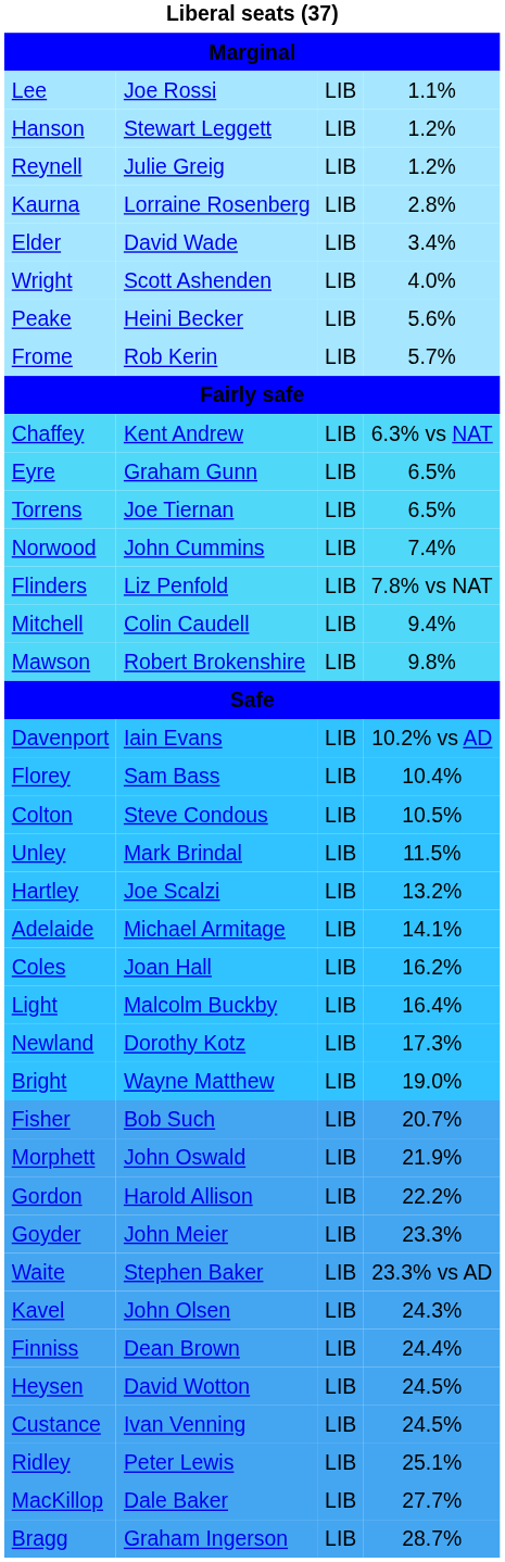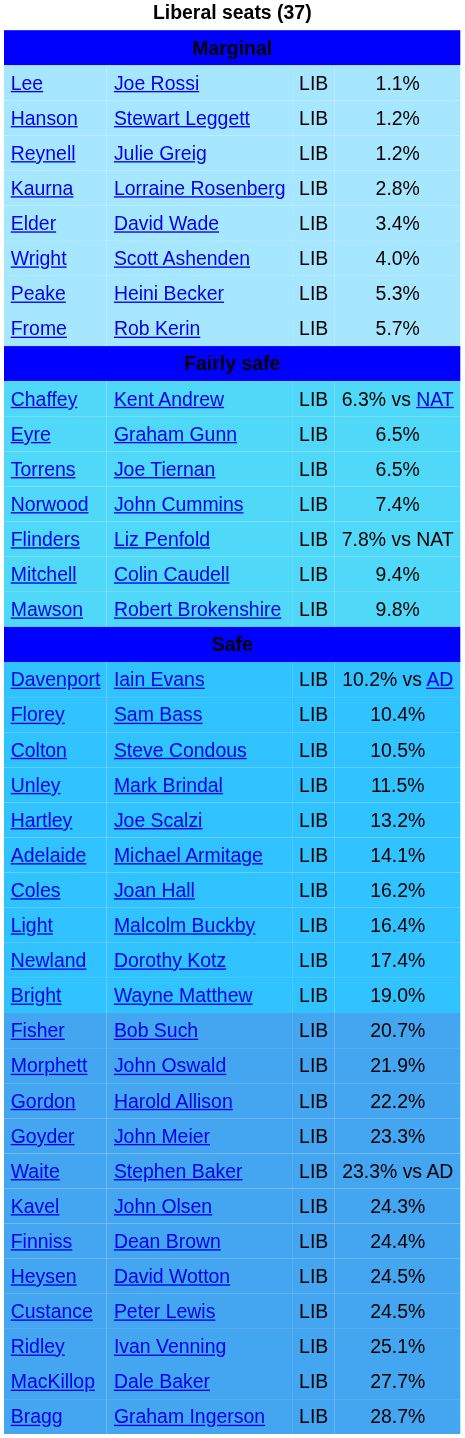 <table class="toccolours" align="left" cellpadding="5" cellspacing="0" style="margin-right: .5em; margin-top: .4em;font-size: 90%;">
 <tr>
 <td COLSPAN=4 align="center"><strong>Liberal seats (37)</strong></td>
 </tr>
 <tr>
 <td colspan="4"  style="text-align:center; background:blue;"><span><strong>Marginal</strong></span></td>
 </tr>
 <tr>
 <td align="left" bgcolor="A6E7FF"><a href='#'>Lee</a></td>
 <td align="left" bgcolor="A6E7FF"><a href='#'>Joe Rossi</a></td>
 <td align="left" bgcolor="A6E7FF">LIB</td>
 <td align="center" bgcolor="A6E7FF">1.1%</td>
 </tr>
 <tr>
 <td align="left" bgcolor="A6E7FF"><a href='#'>Hanson</a></td>
 <td align="left" bgcolor="A6E7FF"><a href='#'>Stewart Leggett</a></td>
 <td align="left" bgcolor="A6E7FF">LIB</td>
 <td align="center" bgcolor="A6E7FF">1.2%</td>
 </tr>
 <tr>
 <td align="left" bgcolor="A6E7FF"><a href='#'>Reynell</a></td>
 <td align="left" bgcolor="A6E7FF"><a href='#'>Julie Greig</a></td>
 <td align="left" bgcolor="A6E7FF">LIB</td>
 <td align="center" bgcolor="A6E7FF">1.2%</td>
 </tr>
 <tr>
 <td align="left" bgcolor="A6E7FF"><a href='#'>Kaurna</a></td>
 <td align="left" bgcolor="A6E7FF"><a href='#'>Lorraine Rosenberg</a></td>
 <td align="left" bgcolor="A6E7FF">LIB</td>
 <td align="center" bgcolor="A6E7FF">2.8%</td>
 </tr>
 <tr>
 <td align="left" bgcolor="A6E7FF"><a href='#'>Elder</a></td>
 <td align="left" bgcolor="A6E7FF"><a href='#'>David Wade</a></td>
 <td align="left" bgcolor="A6E7FF">LIB</td>
 <td align="center" bgcolor="A6E7FF">3.4%</td>
 </tr>
 <tr>
 <td align="left" bgcolor="A6E7FF"><a href='#'>Wright</a></td>
 <td align="left" bgcolor="A6E7FF"><a href='#'>Scott Ashenden</a></td>
 <td align="left" bgcolor="A6E7FF">LIB</td>
 <td align="center" bgcolor="A6E7FF">4.0%</td>
 </tr>
 <tr>
 <td align="left" bgcolor="A6E7FF"><a href='#'>Peake</a></td>
 <td align="left" bgcolor="A6E7FF"><a href='#'>Heini Becker</a></td>
 <td align="left" bgcolor="A6E7FF">LIB</td>
-<td align="center" bgcolor="A6E7FF">5.6%</td>
+<td align="center" bgcolor="A6E7FF">5.3%</td>
 </tr>
 <tr>
 <td align="left" bgcolor="A6E7FF"><a href='#'>Frome</a></td>
 <td align="left" bgcolor="A6E7FF"><a href='#'>Rob Kerin</a></td>
 <td align="left" bgcolor="A6E7FF">LIB</td>
 <td align="center" bgcolor="A6E7FF">5.7%</td>
 </tr>
 <tr>
 <td colspan="4"  style="text-align:center; background:blue;"><span><strong>Fairly safe</strong></span></td>
 </tr>
 <tr>
 <td align="left" bgcolor="50D8F9"><a href='#'>Chaffey</a></td>
 <td align="left" bgcolor="50D8F9"><a href='#'>Kent Andrew</a></td>
 <td align="left" bgcolor="50D8F9">LIB</td>
 <td align="center" bgcolor="50D8F9">6.3% vs <a href='#'>NAT</a></td>
 </tr>
 <tr>
 <td align="left" bgcolor="50D8F9"><a href='#'>Eyre</a></td>
 <td align="left" bgcolor="50D8F9"><a href='#'>Graham Gunn</a></td>
 <td align="left" bgcolor="50D8F9">LIB</td>
 <td align="center" bgcolor="50D8F9">6.5%</td>
 </tr>
 <tr>
 <td align="left" bgcolor="50D8F9"><a href='#'>Torrens</a></td>
 <td align="left" bgcolor="50D8F9"><a href='#'>Joe Tiernan</a></td>
 <td align="left" bgcolor="50D8F9">LIB</td>
 <td align="center" bgcolor="50D8F9">6.5%</td>
 </tr>
 <tr>
 <td align="left" bgcolor="50D8F9"><a href='#'>Norwood</a></td>
 <td align="left" bgcolor="50D8F9"><a href='#'>John Cummins</a></td>
 <td align="left" bgcolor="50D8F9">LIB</td>
 <td align="center" bgcolor="50D8F9">7.4%</td>
 </tr>
 <tr>
 <td align="left" bgcolor="50D8F9"><a href='#'>Flinders</a></td>
 <td align="left" bgcolor="50D8F9"><a href='#'>Liz Penfold</a></td>
 <td align="left" bgcolor="50D8F9">LIB</td>
 <td align="center" bgcolor="50D8F9">7.8% vs NAT</td>
 </tr>
 <tr>
 <td align="left" bgcolor="50D8F9"><a href='#'>Mitchell</a></td>
 <td align="left" bgcolor="50D8F9"><a href='#'>Colin Caudell</a></td>
 <td align="left" bgcolor="50D8F9">LIB</td>
 <td align="center" bgcolor="50D8F9">9.4%</td>
 </tr>
 <tr>
 <td align="left" bgcolor="50D8F9"><a href='#'>Mawson</a></td>
 <td align="left" bgcolor="50D8F9"><a href='#'>Robert Brokenshire</a></td>
 <td align="left" bgcolor="50D8F9">LIB</td>
 <td align="center" bgcolor="50D8F9">9.8%</td>
 </tr>
 <tr>
 <td colspan="4"  style="text-align:center; background:blue;"><span><strong>Safe</strong></span></td>
 </tr>
 <tr>
 <td align="left" bgcolor="31C3FF"><a href='#'>Davenport</a></td>
 <td align="left" bgcolor="31C3FF"><a href='#'>Iain Evans</a></td>
 <td align="left" bgcolor="31C3FF">LIB</td>
 <td align="center" bgcolor="31C3FF">10.2% vs <a href='#'>AD</a></td>
 </tr>
 <tr>
 <td align="left" bgcolor="31C3FF"><a href='#'>Florey</a></td>
 <td align="left" bgcolor="31C3FF"><a href='#'>Sam Bass</a></td>
 <td align="left" bgcolor="31C3FF">LIB</td>
 <td align="center" bgcolor="31C3FF">10.4%</td>
 </tr>
 <tr>
 <td align="left" bgcolor="31C3FF"><a href='#'>Colton</a></td>
 <td align="left" bgcolor="31C3FF"><a href='#'>Steve Condous</a></td>
 <td align="left" bgcolor="31C3FF">LIB</td>
 <td align="center" bgcolor="31C3FF">10.5%</td>
 </tr>
 <tr>
 <td align="left" bgcolor="31C3FF"><a href='#'>Unley</a></td>
 <td align="left" bgcolor="31C3FF"><a href='#'>Mark Brindal</a></td>
 <td align="left" bgcolor="31C3FF">LIB</td>
 <td align="center" bgcolor="31C3FF">11.5%</td>
 </tr>
 <tr>
 <td align="left" bgcolor="31C3FF"><a href='#'>Hartley</a></td>
 <td align="left" bgcolor="31C3FF"><a href='#'>Joe Scalzi</a></td>
 <td align="left" bgcolor="31C3FF">LIB</td>
 <td align="center" bgcolor="31C3FF">13.2%</td>
 </tr>
 <tr>
 <td align="left" bgcolor="31C3FF"><a href='#'>Adelaide</a></td>
 <td align="left" bgcolor="31C3FF"><a href='#'>Michael Armitage</a></td>
 <td align="left" bgcolor="31C3FF">LIB</td>
 <td align="center" bgcolor="31C3FF">14.1%</td>
 </tr>
 <tr>
 <td align="left" bgcolor="31C3FF"><a href='#'>Coles</a></td>
 <td align="left" bgcolor="31C3FF"><a href='#'>Joan Hall</a></td>
 <td align="left" bgcolor="31C3FF">LIB</td>
 <td align="center" bgcolor="31C3FF">16.2%</td>
 </tr>
 <tr>
 <td align="left" bgcolor="31C3FF"><a href='#'>Light</a></td>
 <td align="left" bgcolor="31C3FF"><a href='#'>Malcolm Buckby</a></td>
 <td align="left" bgcolor="31C3FF">LIB</td>
 <td align="center" bgcolor="31C3FF">16.4%</td>
 </tr>
 <tr>
 <td align="left" bgcolor="31C3FF"><a href='#'>Newland</a></td>
 <td align="left" bgcolor="31C3FF"><a href='#'>Dorothy Kotz</a></td>
 <td align="left" bgcolor="31C3FF">LIB</td>
-<td align="center" bgcolor="31C3FF">17.3%</td>
+<td align="center" bgcolor="31C3FF">17.4%</td>
 </tr>
 <tr>
 <td align="left" bgcolor="31C3FF"><a href='#'>Bright</a></td>
 <td align="left" bgcolor="31C3FF"><a href='#'>Wayne Matthew</a></td>
 <td align="left" bgcolor="31C3FF">LIB</td>
 <td align="center" bgcolor="31C3FF">19.0%</td>
 </tr>
 <tr>
 <td align="left" bgcolor="44a6f1"><a href='#'>Fisher</a></td>
 <td align="left" bgcolor="44a6f1"><a href='#'>Bob Such</a></td>
 <td align="left" bgcolor="44a6f1">LIB</td>
 <td align="center" bgcolor="44a6f1">20.7%</td>
 </tr>
 <tr>
 <td align="left" bgcolor="44a6f1"><a href='#'>Morphett</a></td>
 <td align="left" bgcolor="44a6f1"><a href='#'>John Oswald</a></td>
 <td align="left" bgcolor="44a6f1">LIB</td>
 <td align="center" bgcolor="44a6f1">21.9%</td>
 </tr>
 <tr>
 <td align="left" bgcolor="44a6f1"><a href='#'>Gordon</a></td>
 <td align="left" bgcolor="44a6f1"><a href='#'>Harold Allison</a></td>
 <td align="left" bgcolor="44a6f1">LIB</td>
 <td align="center" bgcolor="44a6f1">22.2%</td>
 </tr>
 <tr>
 <td align="left" bgcolor="44a6f1"><a href='#'>Goyder</a></td>
 <td align="left" bgcolor="44a6f1"><a href='#'>John Meier</a></td>
 <td align="left" bgcolor="44a6f1">LIB</td>
 <td align="center" bgcolor="44a6f1">23.3%</td>
 </tr>
 <tr>
 <td align="left" bgcolor="44a6f1"><a href='#'>Waite</a></td>
 <td align="left" bgcolor="44a6f1"><a href='#'>Stephen Baker</a></td>
 <td align="left" bgcolor="44a6f1">LIB</td>
 <td align="center" bgcolor="44a6f1">23.3% vs AD</td>
 </tr>
 <tr>
 <td align="left" bgcolor="44a6f1"><a href='#'>Kavel</a></td>
 <td align="left" bgcolor="44a6f1"><a href='#'>John Olsen</a></td>
 <td align="left" bgcolor="44a6f1">LIB</td>
 <td align="center" bgcolor="44a6f1">24.3%</td>
 </tr>
 <tr>
 <td align="left" bgcolor="44a6f1"><a href='#'>Finniss</a></td>
 <td align="left" bgcolor="44a6f1"><a href='#'>Dean Brown</a></td>
 <td align="left" bgcolor="44a6f1">LIB</td>
 <td align="center" bgcolor="44a6f1">24.4%</td>
 </tr>
 <tr>
 <td align="left" bgcolor="44a6f1"><a href='#'>Heysen</a></td>
 <td align="left" bgcolor="44a6f1"><a href='#'>David Wotton</a></td>
 <td align="left" bgcolor="44a6f1">LIB</td>
 <td align="center" bgcolor="44a6f1">24.5%</td>
 </tr>
 <tr>
 <td align="left" bgcolor="44a6f1"><a href='#'>Custance</a></td>
-<td align="left" bgcolor="44a6f1"><a href='#'>Ivan Venning</a></td>
+<td align="left" bgcolor="44a6f1"><a href='#'>Peter Lewis</a></td>
 <td align="left" bgcolor="44a6f1">LIB</td>
 <td align="center" bgcolor="44a6f1">24.5%</td>
 </tr>
 <tr>
 <td align="left" bgcolor="44a6f1"><a href='#'>Ridley</a></td>
-<td align="left" bgcolor="44a6f1"><a href='#'>Peter Lewis</a></td>
+<td align="left" bgcolor="44a6f1"><a href='#'>Ivan Venning</a></td>
 <td align="left" bgcolor="44a6f1">LIB</td>
 <td align="center" bgcolor="44a6f1">25.1%</td>
 </tr>
 <tr>
 <td align="left" bgcolor="44a6f1"><a href='#'>MacKillop</a></td>
 <td align="left" bgcolor="44a6f1"><a href='#'>Dale Baker</a></td>
 <td align="left" bgcolor="44a6f1">LIB</td>
 <td align="center" bgcolor="44a6f1">27.7%</td>
 </tr>
 <tr>
 <td align="left" bgcolor="44a6f1"><a href='#'>Bragg</a></td>
 <td align="left" bgcolor="44a6f1"><a href='#'>Graham Ingerson</a></td>
 <td align="left" bgcolor="44a6f1">LIB</td>
 <td align="center" bgcolor="44a6f1">28.7%</td>
 </tr>
 <tr>
 </tr>
 </table>
